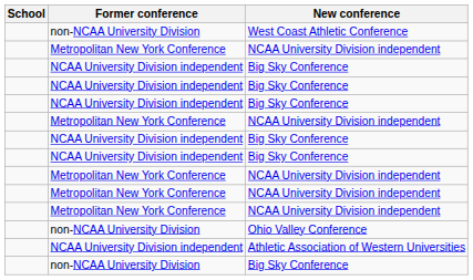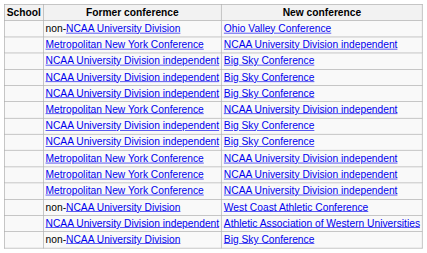 <table class="wikitable sortable">
 <tr>
 <th>School</th>
 <th>Former conference</th>
 <th>New conference</th>
 </tr>
 <tr>
 <td></td>
 <td>non-<a href='#'>NCAA University Division</a></td>
-<td><a href='#'>West Coast Athletic Conference</a></td>
+<td><a href='#'>Ohio Valley Conference</a></td>
 </tr>
 <tr>
 <td></td>
 <td><a href='#'>Metropolitan New York Conference</a></td>
 <td><a href='#'>NCAA University Division independent</a></td>
 </tr>
 <tr>
 <td></td>
 <td><a href='#'>NCAA University Division independent</a></td>
 <td><a href='#'>Big Sky Conference</a></td>
 </tr>
 <tr>
 <td></td>
 <td><a href='#'>NCAA University Division independent</a></td>
 <td><a href='#'>Big Sky Conference</a></td>
 </tr>
 <tr>
 <td></td>
 <td><a href='#'>NCAA University Division independent</a></td>
 <td><a href='#'>Big Sky Conference</a></td>
 </tr>
 <tr>
 <td></td>
 <td><a href='#'>Metropolitan New York Conference</a></td>
 <td><a href='#'>NCAA University Division independent</a></td>
 </tr>
 <tr>
 <td></td>
 <td><a href='#'>NCAA University Division independent</a></td>
 <td><a href='#'>Big Sky Conference</a></td>
 </tr>
 <tr>
 <td></td>
 <td><a href='#'>NCAA University Division independent</a></td>
 <td><a href='#'>Big Sky Conference</a></td>
 </tr>
 <tr>
 <td></td>
 <td><a href='#'>Metropolitan New York Conference</a></td>
 <td><a href='#'>NCAA University Division independent</a></td>
 </tr>
 <tr>
 <td></td>
 <td><a href='#'>Metropolitan New York Conference</a></td>
 <td><a href='#'>NCAA University Division independent</a></td>
 </tr>
 <tr>
 <td></td>
 <td><a href='#'>Metropolitan New York Conference</a></td>
 <td><a href='#'>NCAA University Division independent</a></td>
 </tr>
 <tr>
 <td></td>
 <td>non-<a href='#'>NCAA University Division</a></td>
-<td><a href='#'>Ohio Valley Conference</a></td>
+<td><a href='#'>West Coast Athletic Conference</a></td>
 </tr>
 <tr>
 <td></td>
 <td><a href='#'>NCAA University Division independent</a></td>
 <td><a href='#'>Athletic Association of Western Universities</a></td>
 </tr>
 <tr>
 <td></td>
 <td>non-<a href='#'>NCAA University Division</a></td>
 <td><a href='#'>Big Sky Conference</a></td>
 </tr>
 </table>
